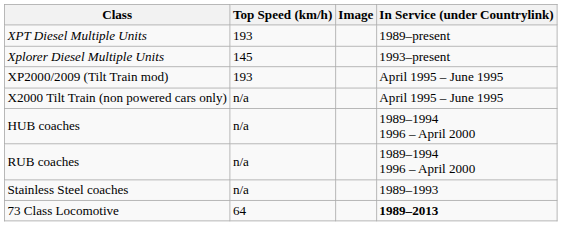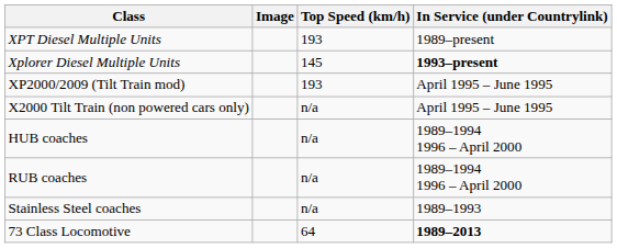 <table class="wikitable">
 <tr>
 <th>Class</th>
+<th>Image</th>
 <th>Top Speed (km/h)</th>
-<th>Image</th>
 <th>In Service (under Countrylink)</th>
 </tr>
 <tr>
 <td><em>XPT Diesel Multiple Units</em></td>
+<td></td>
 <td>193</td>
-<td></td>
 <td>1989–present</td>
 </tr>
 <tr>
 <td><em>Xplorer Diesel Multiple Units</em></td>
+<td></td>
 <td>145</td>
-<td></td>
-<td>1993–present</td>
+<td><strong>1993–present</strong></td>
 </tr>
 <tr>
 <td>XP2000/2009 (Tilt Train mod)</td>
+<td></td>
 <td>193</td>
-<td></td>
 <td>April 1995 – June 1995</td>
 </tr>
 <tr>
 <td>X2000 Tilt Train (non powered cars only)</td>
+<td></td>
 <td>n/a</td>
-<td></td>
 <td>April 1995 – June 1995</td>
 </tr>
 <tr>
 <td>HUB coaches</td>
+<td></td>
 <td>n/a</td>
-<td></td>
 <td>1989–1994<br>1996 – April 2000</td>
 </tr>
 <tr>
 <td>RUB coaches</td>
+<td></td>
 <td>n/a</td>
-<td></td>
 <td>1989–1994<br>1996 – April 2000</td>
 </tr>
 <tr>
 <td>Stainless Steel coaches</td>
+<td></td>
 <td>n/a</td>
-<td></td>
 <td>1989–1993</td>
 </tr>
 <tr>
 <td>73 Class Locomotive</td>
+<td></td>
 <td>64</td>
-<td></td>
 <td><strong>1989–2013</strong></td>
 </tr>
 </table>
